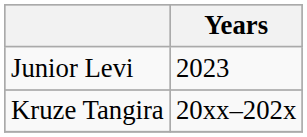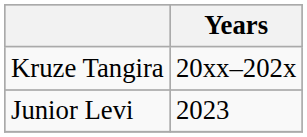 <table class="wikitable collapsible">
 <tr>
 <th></th>
 <th>Years</th>
 </tr>
 <tr>
+<td>Kruze Tangira</td>
+<td>20xx–202x</td>
+</tr>
+<tr>
 <td>Junior Levi</td>
 <td>2023</td>
 </tr>
 <tr>
-<td>Kruze Tangira</td>
-<td>20xx–202x</td>
-</tr>
-<tr>
 </tr>
 </table>
